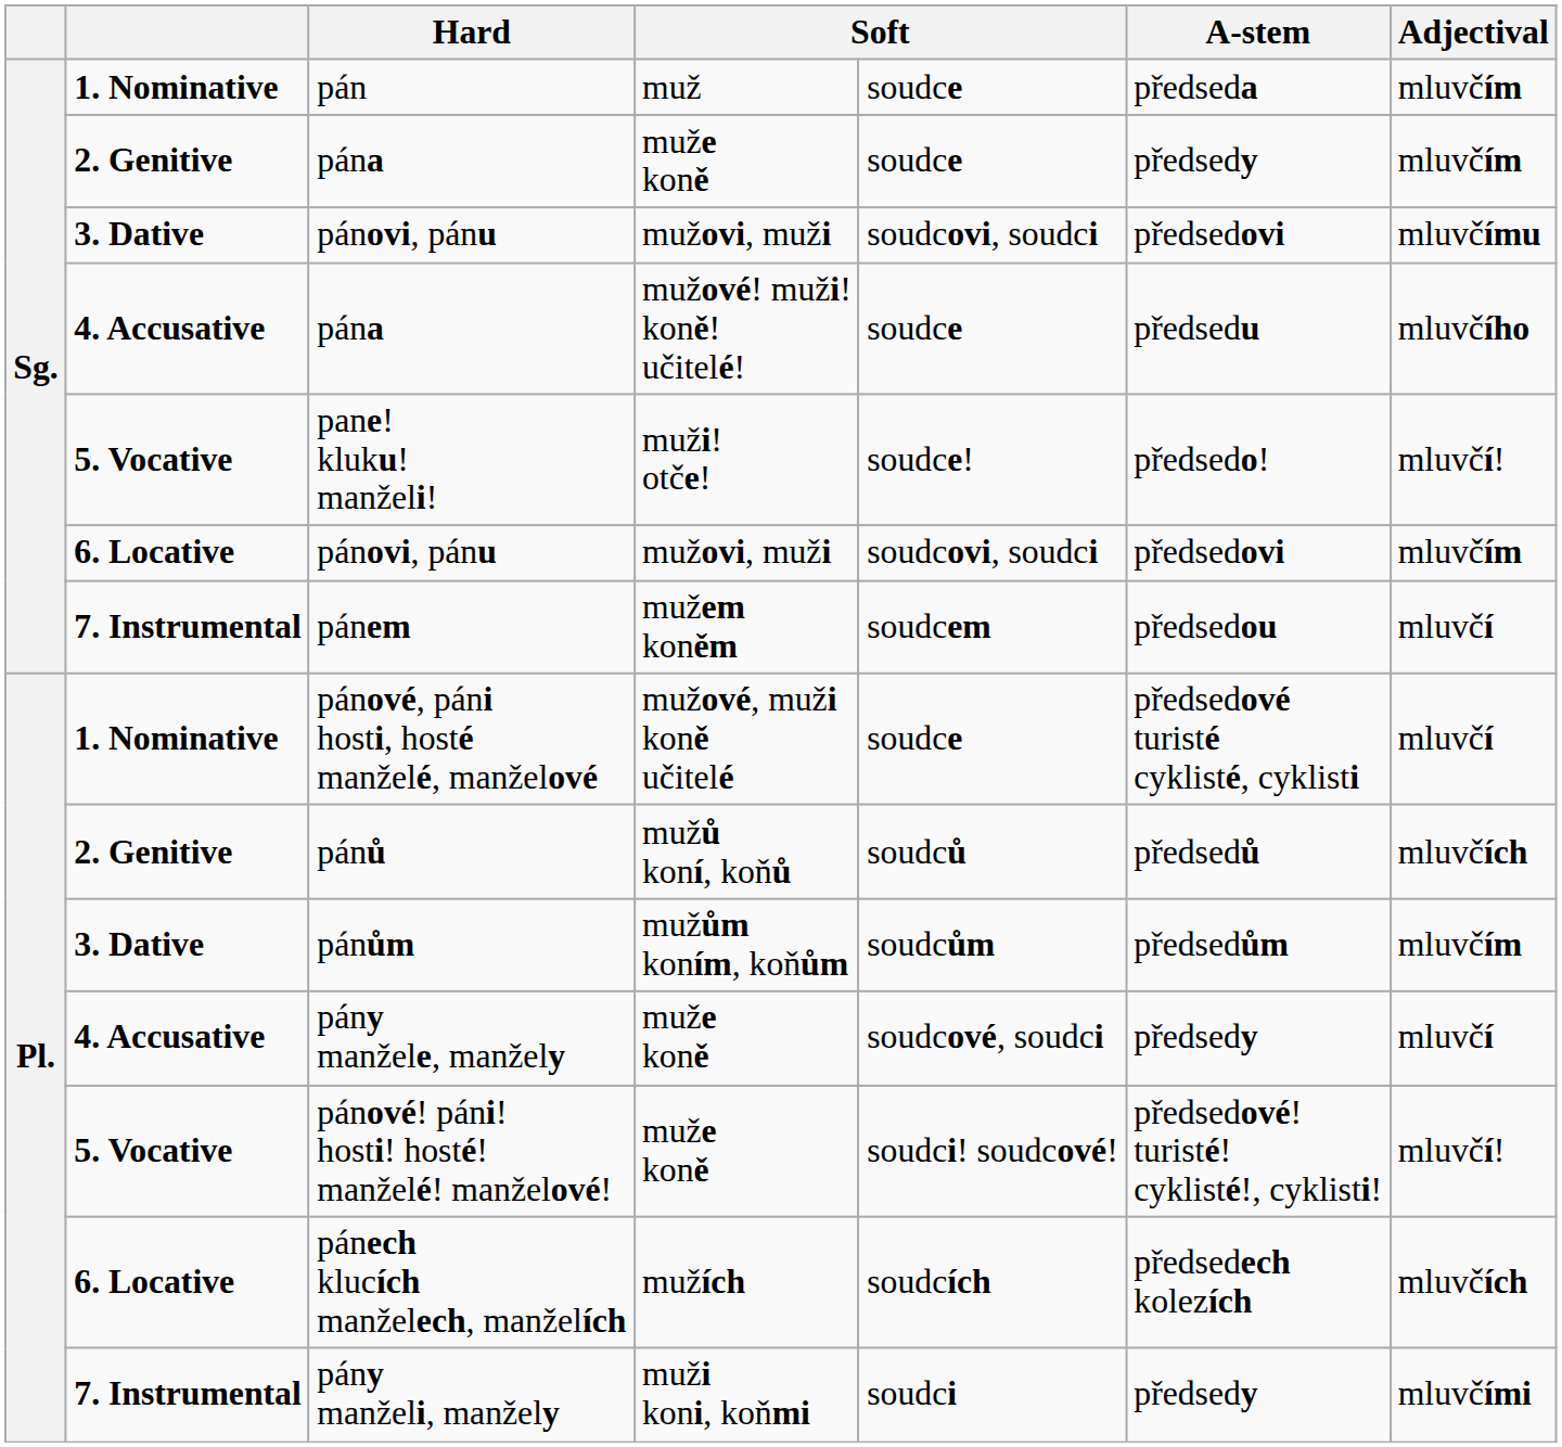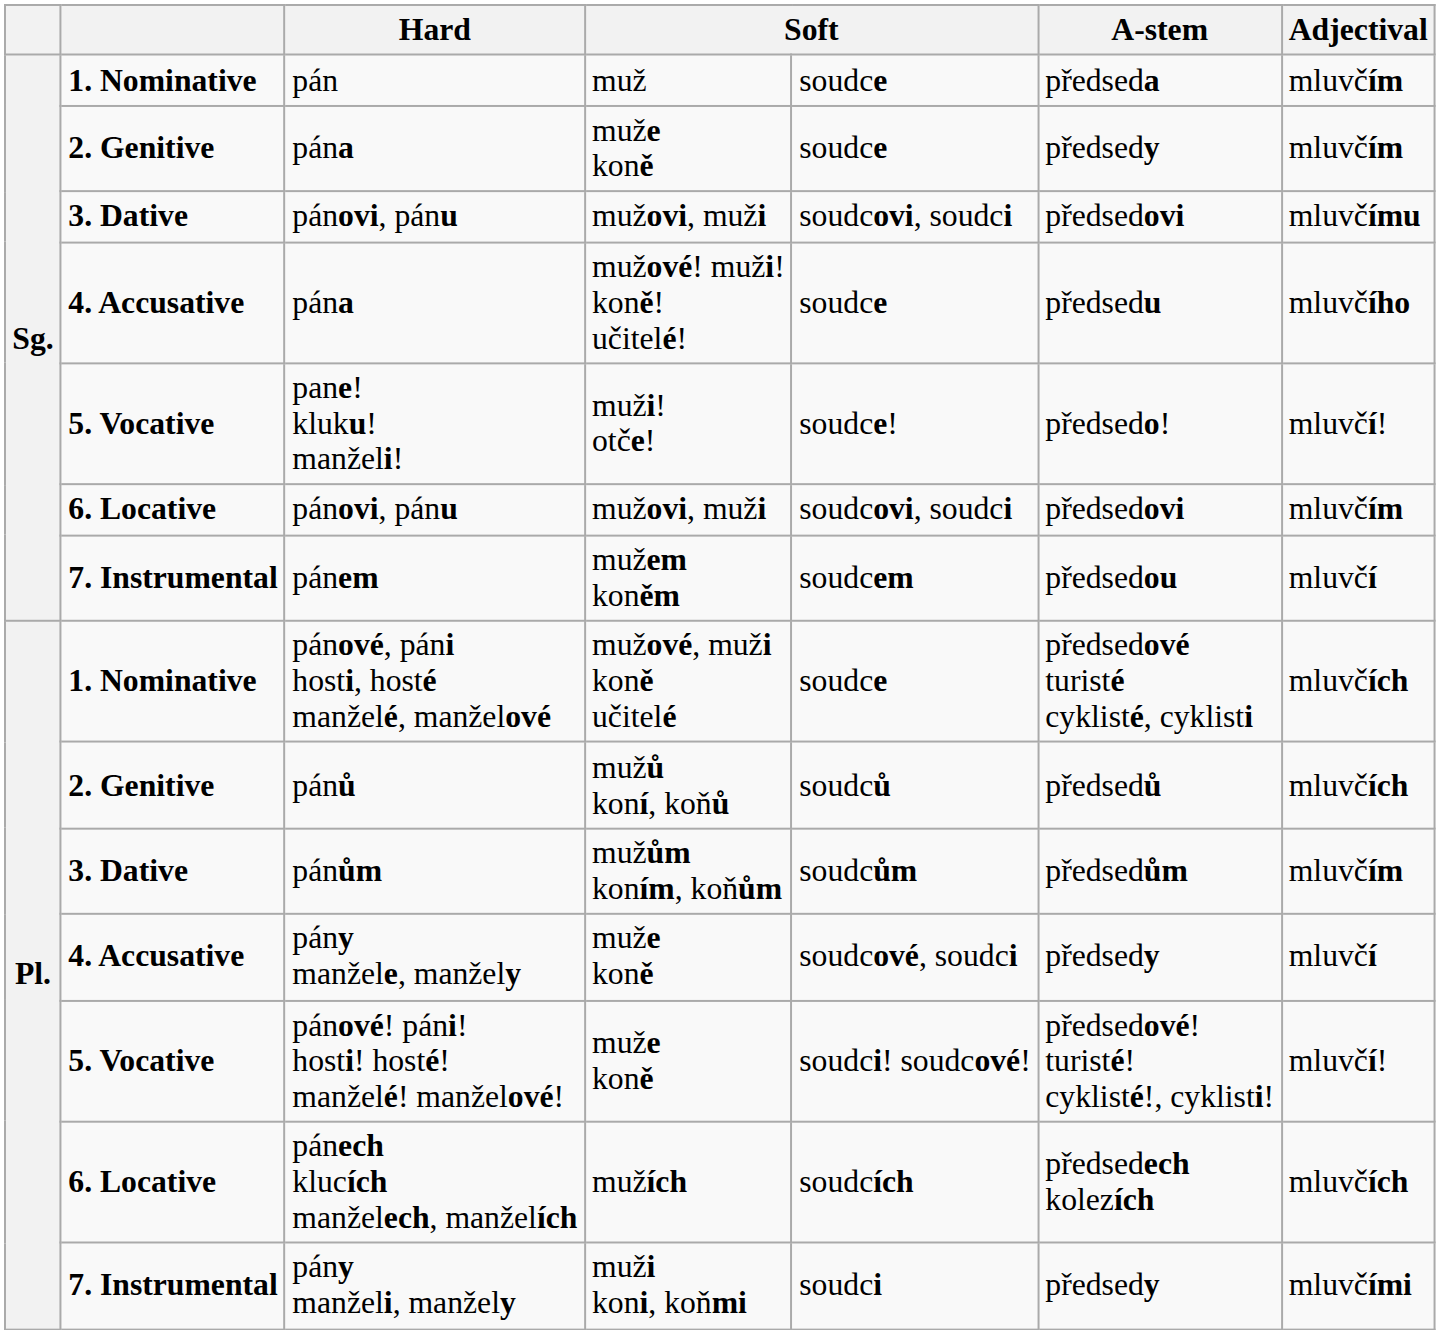 <table class=wikitable>
 <tr>
 <th></th>
 <th></th>
 <th>Hard</th>
 <th colspan="2">Soft</th>
 <th>A-stem</th>
 <th>Adjectival</th>
 </tr>
 <tr>
 <th rowspan="7">Sg.</th>
 <td><strong>1. Nominative</strong></td>
 <td>pán</td>
 <td>muž</td>
 <td>soudc<strong>e</strong></td>
 <td>předsed<strong>a</strong></td>
 <td>mluvč<strong>ím</strong></td>
 </tr>
 <tr>
 <td><strong>2. Genitive</strong></td>
 <td>pán<strong>a</strong></td>
 <td>muž<strong>e</strong><br>kon<strong>ě</strong></td>
 <td>soudc<strong>e</strong></td>
 <td>předsed<strong>y</strong></td>
 <td>mluvč<strong>ím</strong></td>
 </tr>
 <tr>
 <td><strong>3. Dative</strong></td>
 <td>pán<strong>ovi</strong>, pán<strong>u</strong></td>
 <td>muž<strong>ovi</strong>, muž<strong>i</strong></td>
 <td>soudc<strong>ovi</strong>, soudc<strong>i</strong></td>
 <td>předsed<strong>ovi</strong></td>
 <td>mluvč<strong>ímu</strong></td>
 </tr>
 <tr>
 <td><strong>4. Accusative</strong></td>
 <td>pán<strong>a</strong></td>
 <td>muž<strong>ové</strong>! muž<strong>i</strong>!<br>kon<strong>ě</strong>!<br>učitel<strong>é</strong>!</td>
 <td>soudc<strong>e</strong></td>
 <td>předsed<strong>u</strong></td>
 <td>mluvč<strong>ího</strong></td>
 </tr>
 <tr>
 <td><strong>5. Vocative</strong></td>
 <td>pan<strong>e</strong>!<br>kluk<strong>u</strong>!<br>manžel<strong>i</strong>!</td>
 <td>muž<strong>i</strong>!<br>otč<strong>e</strong>!</td>
 <td>soudc<strong>e</strong>!</td>
 <td>předsed<strong>o</strong>!</td>
 <td>mluvč<strong>í</strong>!</td>
 </tr>
 <tr>
 <td><strong>6. Locative</strong></td>
 <td>pán<strong>ovi</strong>, pán<strong>u</strong></td>
 <td>muž<strong>ovi</strong>, muž<strong>i</strong></td>
 <td>soudc<strong>ovi</strong>, soudc<strong>i</strong></td>
 <td>předsed<strong>ovi</strong></td>
 <td>mluvč<strong>ím</strong></td>
 </tr>
 <tr>
 <td><strong>7. Instrumental</strong></td>
 <td>pán<strong>em</strong></td>
 <td>muž<strong>em</strong><br>kon<strong>ěm</strong></td>
 <td>soudc<strong>em</strong></td>
 <td>předsed<strong>ou</strong></td>
 <td>mluvč<strong>í</strong></td>
 </tr>
 <tr>
 <th rowspan="7">Pl.</th>
 <td><strong>1. Nominative</strong></td>
 <td>pán<strong>ové</strong>, pán<strong>i</strong><br>host<strong>i</strong>, host<strong>é</strong><br>manžel<strong>é</strong>, manžel<strong>ové</strong></td>
 <td>muž<strong>ové</strong>, muž<strong>i</strong><br>kon<strong>ě</strong><br>učitel<strong>é</strong></td>
 <td>soudc<strong>e</strong></td>
 <td>předsed<strong>ové</strong><br>turist<strong>é</strong><br>cyklist<strong>é</strong>, cyklist<strong>i</strong></td>
-<td>mluvč<strong>í</strong></td>
+<td>mluvč<strong>ích</strong></td>
 </tr>
 <tr>
 <td><strong>2. Genitive</strong></td>
 <td>pán<strong>ů</strong></td>
 <td>muž<strong>ů</strong><br>kon<strong>í</strong>, koň<strong>ů</strong></td>
 <td>soudc<strong>ů</strong></td>
 <td>předsed<strong>ů</strong></td>
 <td>mluvč<strong>ích</strong></td>
 </tr>
 <tr>
 <td><strong>3. Dative</strong></td>
 <td>pán<strong>ům</strong></td>
 <td>muž<strong>ům</strong><br>kon<strong>ím</strong>, koň<strong>ům</strong></td>
 <td>soudc<strong>ům</strong></td>
 <td>předsed<strong>ům</strong></td>
 <td>mluvč<strong>ím</strong></td>
 </tr>
 <tr>
 <td><strong>4. Accusative</strong></td>
 <td>pán<strong>y</strong><br>manžel<strong>e</strong>, manžel<strong>y</strong></td>
 <td>muž<strong>e</strong><br>kon<strong>ě</strong></td>
 <td>soudc<strong>ové</strong>, soudc<strong>i</strong></td>
 <td>předsed<strong>y</strong></td>
 <td>mluvč<strong>í</strong></td>
 </tr>
 <tr>
 <td><strong>5. Vocative</strong></td>
 <td>pán<strong>ové</strong>! pán<strong>i</strong>!<br>host<strong>i</strong>! host<strong>é</strong>!<br>manžel<strong>é</strong>! manžel<strong>ové</strong>!</td>
 <td>muž<strong>e</strong><br>kon<strong>ě</strong></td>
 <td>soudc<strong>i</strong>! soudc<strong>ové</strong>!</td>
 <td>předsed<strong>ové</strong>!<br>turist<strong>é</strong>!<br>cyklist<strong>é</strong>!, cyklist<strong>i</strong>!</td>
 <td>mluvč<strong>í</strong>!</td>
 </tr>
 <tr>
 <td><strong>6. Locative</strong></td>
 <td>pán<strong>ech</strong><br>kluc<strong>ích</strong><br>manžel<strong>ech</strong>, manžel<strong>ích</strong></td>
 <td>muž<strong>ích</strong></td>
 <td>soudc<strong>ích</strong></td>
 <td>předsed<strong>ech</strong><br>kolez<strong>ích</strong></td>
 <td>mluvč<strong>ích</strong></td>
 </tr>
 <tr>
 <td><strong>7. Instrumental</strong></td>
 <td>pán<strong>y</strong><br>manžel<strong>i</strong>, manžel<strong>y</strong></td>
 <td>muž<strong>i</strong><br>kon<strong>i</strong>, koň<strong>mi</strong></td>
 <td>soudc<strong>i</strong></td>
 <td>předsed<strong>y</strong></td>
 <td>mluvč<strong>ími</strong></td>
 </tr>
 </table>
